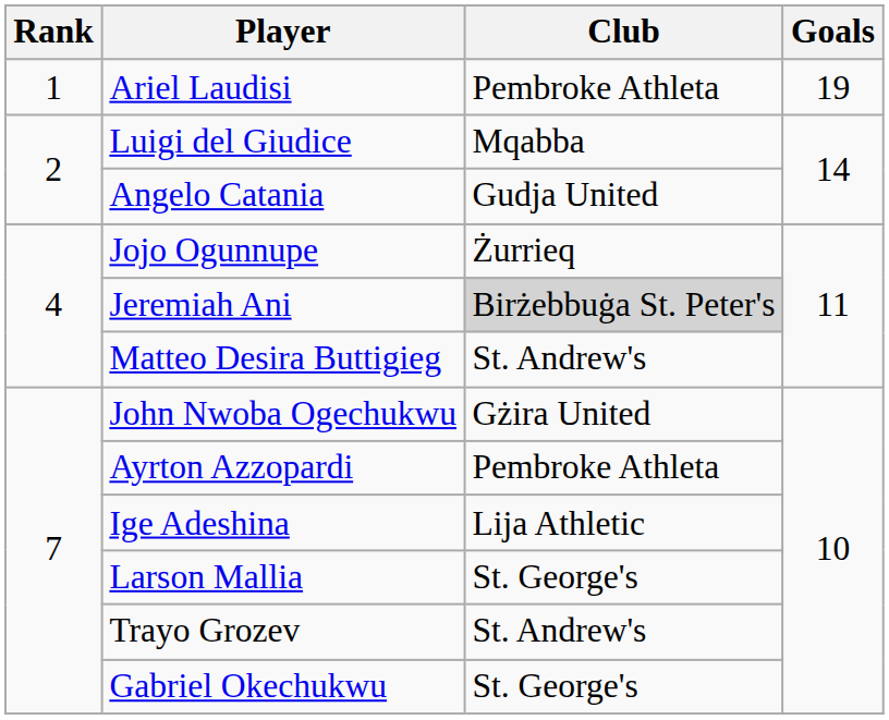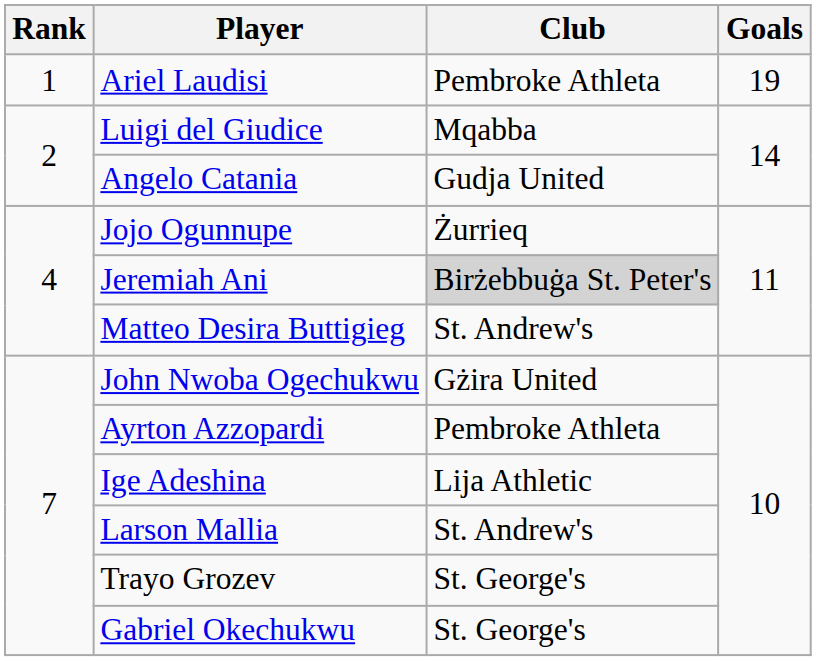 <table class="wikitable" style="text-align:center">
 <tr>
 <th>Rank</th>
 <th>Player</th>
 <th>Club</th>
 <th>Goals</th>
 </tr>
 <tr>
 <td rowspan="1">1</td>
 <td align="left"> <a href='#'>Ariel Laudisi</a></td>
 <td align="left">Pembroke Athleta</td>
 <td rowspan="1">19</td>
 </tr>
 <tr>
 <td rowspan="2">2</td>
 <td align="left"> <a href='#'>Luigi del Giudice</a></td>
 <td align="left">Mqabba</td>
 <td rowspan="2">14</td>
 </tr>
 <tr>
 <td align="left"> <a href='#'>Angelo Catania</a></td>
 <td align="left">Gudja United</td>
 </tr>
 <tr>
 <td rowspan="3">4</td>
 <td align="left"> <a href='#'>Jojo Ogunnupe</a></td>
 <td align="left">Żurrieq</td>
 <td rowspan="3">11</td>
 </tr>
 <tr>
 <td align="left"> <a href='#'>Jeremiah Ani</a></td>
 <td align="left" style="background: lightgrey;">Birżebbuġa St. Peter's</td>
 </tr>
 <tr>
 <td align="left"> <a href='#'>Matteo Desira Buttigieg</a></td>
 <td align="left">St. Andrew's</td>
 </tr>
 <tr>
 <td rowspan="6">7</td>
 <td align="left"> <a href='#'>John Nwoba Ogechukwu</a></td>
 <td align="left">Gżira United</td>
 <td rowspan="6">10</td>
 </tr>
 <tr>
 <td align="left"> <a href='#'>Ayrton Azzopardi</a></td>
 <td align="left">Pembroke Athleta</td>
 </tr>
 <tr>
 <td align="left"> <a href='#'>Ige Adeshina</a></td>
 <td align="left">Lija Athletic</td>
 </tr>
 <tr>
 <td align="left"> <a href='#'>Larson Mallia</a></td>
-<td align="left">St. George's</td>
+<td align="left">St. Andrew's</td>
 </tr>
 <tr>
 <td align="left"> Trayo Grozev</td>
-<td align="left">St. Andrew's</td>
+<td align="left">St. George's</td>
 </tr>
 <tr>
 <td align="left"> <a href='#'>Gabriel Okechukwu</a></td>
 <td align="left">St. George's</td>
 </tr>
 </table>
